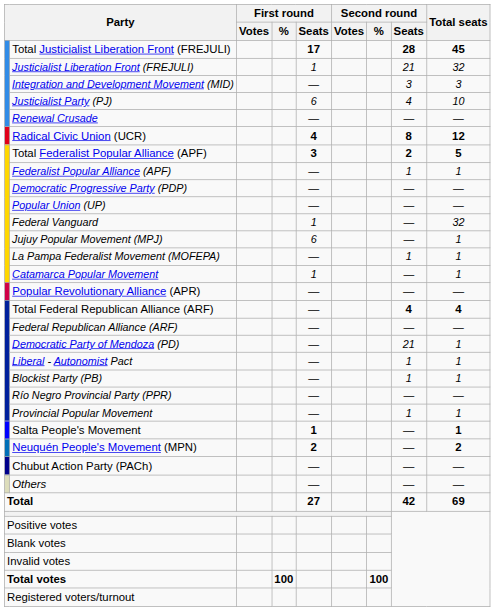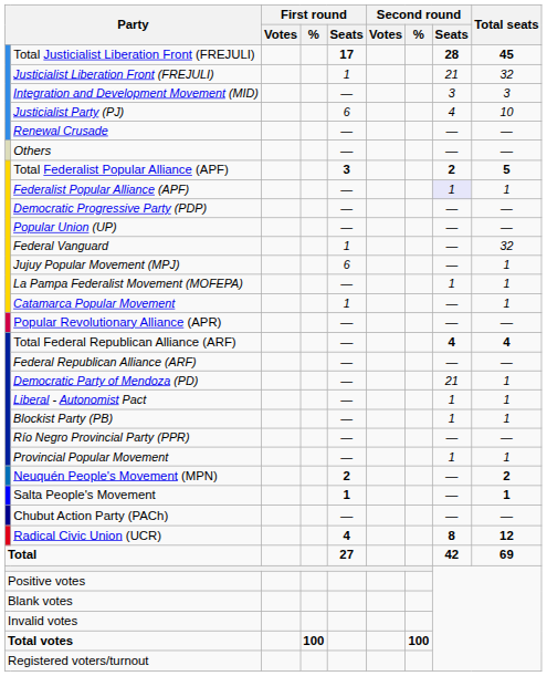 <table class="wikitable" style="text-align:right;">
 <tr>
 <th colspan=2 rowspan=2>Party</th>
 <th colspan=3>First round</th>
 <th colspan=3>Second round</th>
 <th rowspan=2>Total seats</th>
 </tr>
 <tr>
 <th>Votes</th>
 <th>%</th>
 <th>Seats</th>
 <th>Votes</th>
 <th>%</th>
 <th>Seats</th>
 </tr>
 <tr>
 <td bgcolor=#318CE7 rowspan=5></td>
 <td align=left>Total <a href='#'>Justicialist Liberation Front</a> (FREJULI)</td>
 <td></td>
 <td></td>
 <td align=center><strong>17</strong></td>
 <td></td>
 <td></td>
 <td align=center><strong>28</strong></td>
 <td align=center><strong>45</strong></td>
 </tr>
 <tr style="font-size: 95%; font-style: italic">
 <td align=left><span><a href='#'>Justicialist Liberation Front</a> (FREJULI)</span></td>
 <td></td>
 <td></td>
 <td align=center>1</td>
 <td></td>
 <td></td>
 <td align=center>21</td>
 <td align=center>32</td>
 </tr>
 <tr style="font-size: 95%; font-style: italic">
 <td align=left><span><a href='#'>Integration and Development Movement</a> (MID)</span></td>
 <td></td>
 <td></td>
 <td align=center>—</td>
 <td></td>
 <td></td>
 <td align=center>3</td>
 <td align=center>3</td>
 </tr>
 <tr style="font-size: 95%; font-style: italic">
 <td align=left><span><a href='#'>Justicialist Party</a> (PJ)</span></td>
 <td></td>
 <td></td>
 <td align=center>6</td>
 <td></td>
 <td></td>
 <td align=center>4</td>
 <td align=center>10</td>
 </tr>
 <tr style="font-size: 95%; font-style: italic">
 <td align=left><span><a href='#'>Renewal Crusade</a></span></td>
 <td></td>
 <td></td>
 <td align=center>—</td>
 <td></td>
 <td></td>
 <td align=center>—</td>
 <td align=center>—</td>
 </tr>
 <tr>
-<td bgcolor=#E10019></td>
-<td align=left><a href='#'>Radical Civic Union</a> (UCR)</td>
+<td bgcolor=#DDDDBB></td>
+<td align=left><em>Others</em></td>
 <td></td>
 <td></td>
-<td align=center><strong>4</strong></td>
+<td align=center>—</td>
 <td></td>
 <td></td>
-<td align=center><strong>8</strong></td>
-<td align=center><strong>12</strong></td>
+<td align=center>—</td>
+<td align=center>—</td>
 </tr>
 <tr>
 <td bgcolor=#FFD700 rowspan=8></td>
 <td align=left>Total <a href='#'>Federalist Popular Alliance</a> (APF)</td>
 <td></td>
 <td></td>
 <td align=center><strong>3</strong></td>
 <td></td>
 <td></td>
 <td align=center><strong>2</strong></td>
 <td align=center><strong>5</strong></td>
 </tr>
 <tr style="font-size: 95%; font-style: italic">
 <td align=left><span><a href='#'>Federalist Popular Alliance</a> (APF)</span></td>
 <td></td>
 <td></td>
 <td align=center>—</td>
 <td></td>
 <td></td>
-<td align=center>1</td>
+<td align=center style="background: lavender;">1</td>
 <td align=center>1</td>
 </tr>
 <tr style="font-size: 95%; font-style: italic">
 <td align=left><span><a href='#'>Democratic Progressive Party</a> (PDP)</span></td>
 <td></td>
 <td></td>
 <td align=center>—</td>
 <td></td>
 <td></td>
 <td align=center>—</td>
 <td align=center>—</td>
 </tr>
 <tr style="font-size: 95%; font-style: italic">
 <td align=left><span><a href='#'>Popular Union</a> (UP)</span></td>
 <td></td>
 <td></td>
 <td align=center>—</td>
 <td></td>
 <td></td>
 <td align=center>—</td>
 <td align=center>—</td>
 </tr>
 <tr style="font-size: 95%; font-style: italic">
 <td align=left><span>Federal Vanguard</span></td>
 <td></td>
 <td></td>
 <td align=center>1</td>
 <td></td>
 <td></td>
 <td align=center>—</td>
 <td align=center>32</td>
 </tr>
 <tr style="font-size: 95%; font-style: italic">
 <td align=left><span>Jujuy Popular Movement (MPJ)</span></td>
 <td></td>
 <td></td>
 <td align=center>6</td>
 <td></td>
 <td></td>
 <td align=center>—</td>
 <td align=center>1</td>
 </tr>
 <tr style="font-size: 95%; font-style: italic">
 <td align=left><span>La Pampa Federalist Movement (MOFEPA)</span></td>
 <td></td>
 <td></td>
 <td align=center>—</td>
 <td></td>
 <td></td>
 <td align=center>1</td>
 <td align=center>1</td>
 </tr>
 <tr style="font-size: 95%; font-style: italic">
 <td align=left><span><a href='#'>Catamarca Popular Movement</a></span></td>
 <td></td>
 <td></td>
 <td align=center>1</td>
 <td></td>
 <td></td>
 <td align=center>—</td>
 <td align=center>1</td>
 </tr>
 <tr>
 <td bgcolor=#D10047></td>
 <td align=left><a href='#'>Popular Revolutionary Alliance</a> (APR)</td>
 <td></td>
 <td></td>
 <td align=center>—</td>
 <td></td>
 <td></td>
 <td align=center>—</td>
 <td align=center>—</td>
 </tr>
 <tr>
 <td bgcolor=#00209C rowspan=7></td>
 <td align=left>Total Federal Republican Alliance (ARF)</td>
 <td></td>
 <td></td>
 <td align=center>—</td>
 <td></td>
 <td></td>
 <td align=center><strong>4</strong></td>
 <td align=center><strong>4</strong></td>
 </tr>
 <tr style="font-size: 95%; font-style: italic">
 <td align=left><span>Federal Republican Alliance (ARF)</span></td>
 <td></td>
 <td></td>
 <td align=center>—</td>
 <td></td>
 <td></td>
 <td align=center>—</td>
 <td align=center>—</td>
 </tr>
 <tr style="font-size: 95%; font-style: italic">
 <td align=left><span><a href='#'>Democratic Party of Mendoza</a> (PD)</span></td>
 <td></td>
 <td></td>
 <td align=center>—</td>
 <td></td>
 <td></td>
 <td align=center>21</td>
 <td align=center>1</td>
 </tr>
 <tr style="font-size: 95%; font-style: italic">
 <td align=left><span><a href='#'>Liberal</a> - <a href='#'>Autonomist</a> Pact</span></td>
 <td></td>
 <td></td>
 <td align=center>—</td>
 <td></td>
 <td></td>
 <td align=center>1</td>
 <td align=center>1</td>
 </tr>
 <tr style="font-size: 95%; font-style: italic">
 <td align=left><span>Blockist Party (PB)</span></td>
 <td></td>
 <td></td>
 <td align=center>—</td>
 <td></td>
 <td></td>
 <td align=center>1</td>
 <td align=center>1</td>
 </tr>
 <tr style="font-size: 95%; font-style: italic">
 <td align=left><span>Río Negro Provincial Party (PPR)</span></td>
 <td></td>
 <td></td>
 <td align=center>—</td>
 <td></td>
 <td></td>
 <td align=center>—</td>
 <td align=center>—</td>
 </tr>
 <tr style="font-size: 95%; font-style: italic">
 <td align=left><span>Provincial Popular Movement</span></td>
 <td></td>
 <td></td>
 <td align=center>—</td>
 <td></td>
 <td></td>
 <td align=center>1</td>
 <td align=center>1</td>
 </tr>
 <tr>
+<td bgcolor=#0070B8></td>
+<td align=left><a href='#'>Neuquén People's Movement</a> (MPN)</td>
+<td></td>
+<td></td>
+<td align=center><strong>2</strong></td>
+<td></td>
+<td></td>
+<td align=center>—</td>
+<td align=center><strong>2</strong></td>
+</tr>
+<tr>
 <td bgcolor=blue></td>
 <td align=left>Salta People's Movement</td>
 <td></td>
 <td></td>
 <td align=center><strong>1</strong></td>
 <td></td>
 <td></td>
 <td align=center>—</td>
 <td align=center><strong>1</strong></td>
-</tr>
-<tr>
-<td bgcolor=#0070B8></td>
-<td align=left><a href='#'>Neuquén People's Movement</a> (MPN)</td>
-<td></td>
-<td></td>
-<td align=center><strong>2</strong></td>
-<td></td>
-<td></td>
-<td align=center>—</td>
-<td align=center><strong>2</strong></td>
 </tr>
 <tr>
 <td bgcolor=darkblue></td>
 <td align=left>Chubut Action Party (PACh)</td>
 <td></td>
 <td></td>
 <td align=center>—</td>
 <td></td>
 <td></td>
 <td align=center>—</td>
 <td align=center>—</td>
 </tr>
 <tr>
-<td bgcolor=#DDDDBB></td>
-<td align=left><em>Others</em></td>
+<td bgcolor=#E10019></td>
+<td align=left><a href='#'>Radical Civic Union</a> (UCR)</td>
 <td></td>
 <td></td>
-<td align=center>—</td>
+<td align=center><strong>4</strong></td>
 <td></td>
 <td></td>
-<td align=center>—</td>
-<td align=center>—</td>
+<td align=center><strong>8</strong></td>
+<td align=center><strong>12</strong></td>
 </tr>
 <tr style="font-weight:bold">
 <td colspan=2 align=left>Total</td>
 <td></td>
 <td></td>
 <td align=center><strong>27</strong></td>
 <td></td>
 <td></td>
 <td align=center><strong>42</strong></td>
 <td align=center><strong>69</strong></td>
 </tr>
 <tr>
 <th colspan=7></th>
 </tr>
 <tr>
 <td colspan=2 align=left>Positive votes</td>
 <td></td>
 <td></td>
 <td></td>
 <td></td>
 <td></td>
 </tr>
 <tr>
 <td colspan=2 align=left>Blank votes</td>
 <td></td>
 <td></td>
 <td></td>
 <td></td>
 <td></td>
 </tr>
 <tr>
 <td colspan=2 align=left>Invalid votes</td>
 <td></td>
 <td></td>
 <td></td>
 <td></td>
 <td></td>
 </tr>
 <tr style="font-weight:bold">
 <td colspan=2 align=left>Total votes</td>
 <td></td>
 <td>100</td>
 <td></td>
 <td></td>
 <td>100</td>
 </tr>
 <tr>
 <td colspan=2 align=left>Registered voters/turnout</td>
 <td></td>
 <td></td>
 <td></td>
 <td></td>
 <td></td>
 </tr>
 </table>
